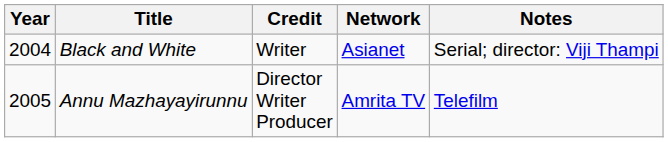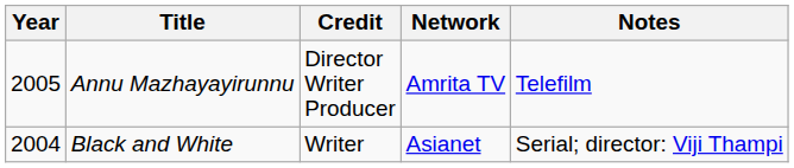 <table class="wikitable">
 <tr>
 <th>Year</th>
 <th>Title</th>
 <th>Credit</th>
 <th>Network</th>
 <th>Notes</th>
 </tr>
 <tr>
+<td>2005</td>
+<td><em>Annu Mazhayayirunnu</em></td>
+<td>Director<br>Writer<br>Producer</td>
+<td><a href='#'>Amrita TV</a></td>
+<td><a href='#'>Telefilm</a></td>
+</tr>
+<tr>
 <td>2004</td>
 <td><em>Black and White</em></td>
 <td>Writer</td>
 <td><a href='#'>Asianet</a></td>
 <td>Serial; director: <a href='#'>Viji Thampi</a></td>
 </tr>
-<tr>
-<td>2005</td>
-<td><em>Annu Mazhayayirunnu</em></td>
-<td>Director<br>Writer<br>Producer</td>
-<td><a href='#'>Amrita TV</a></td>
-<td><a href='#'>Telefilm</a></td>
-</tr>
 </table>
